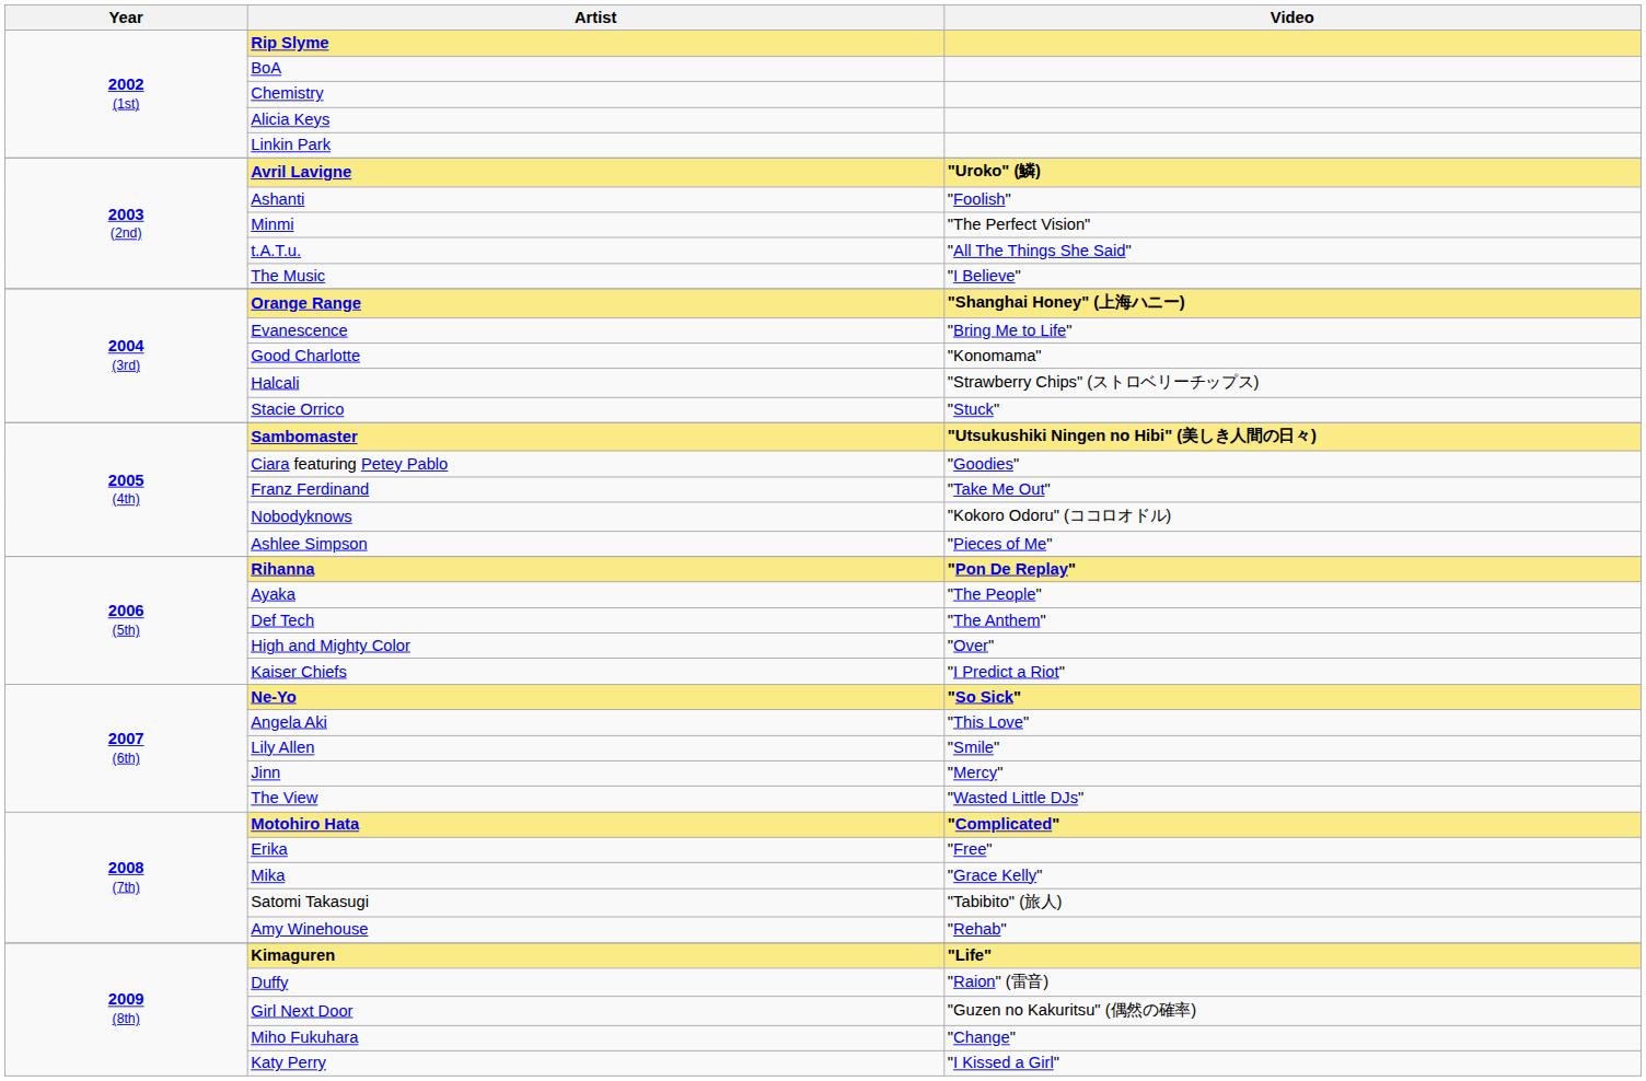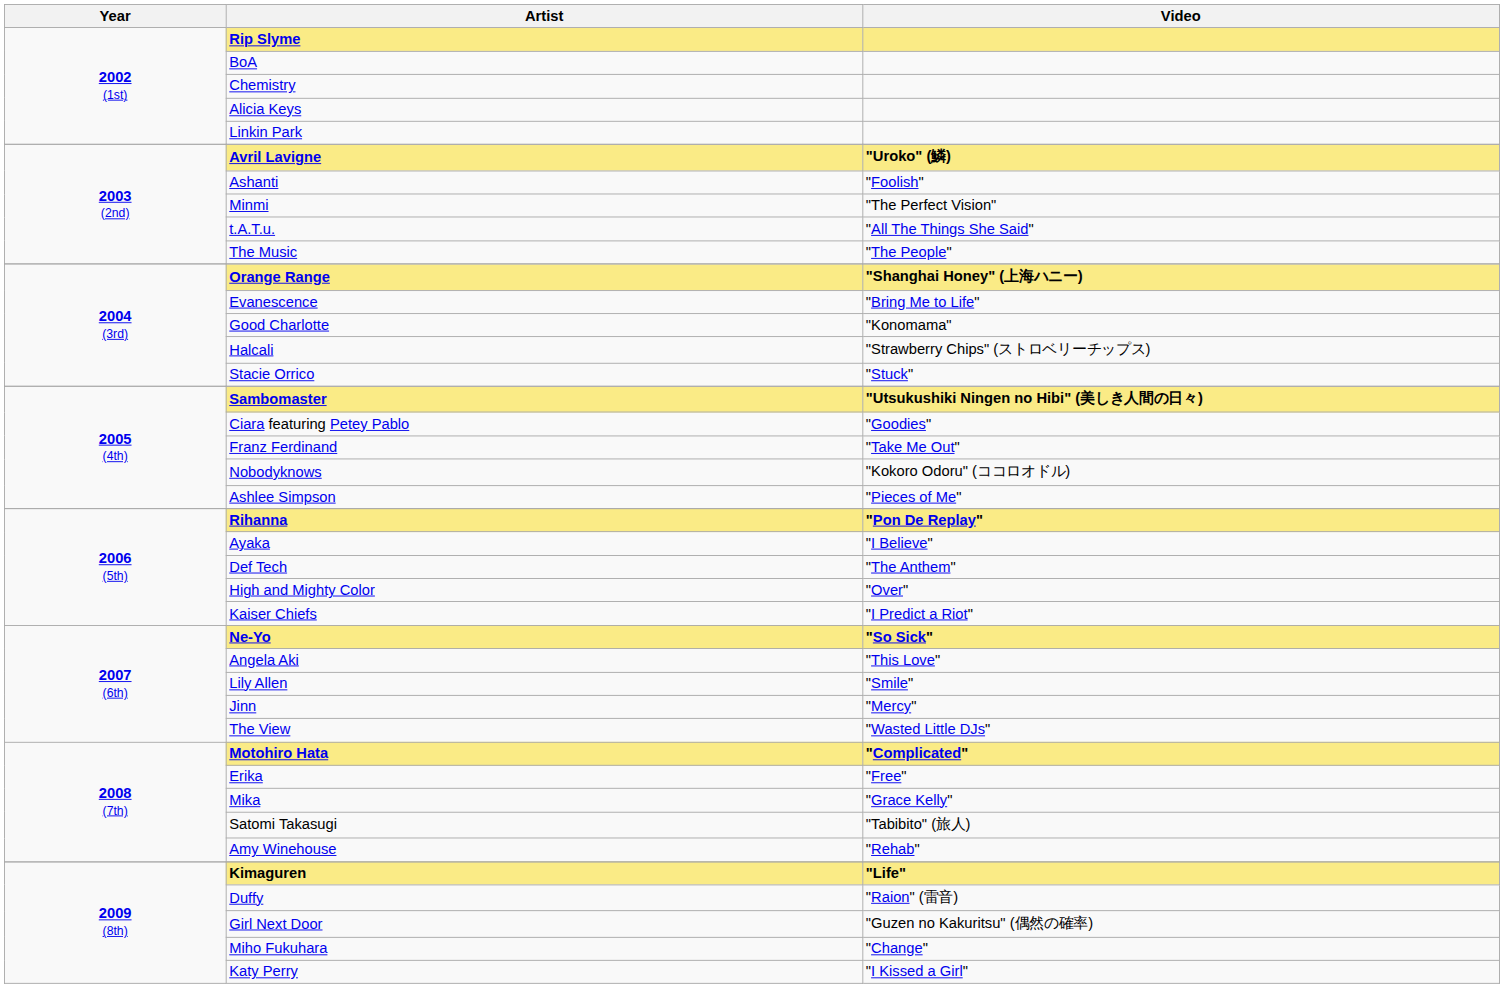 <table class="sortable wikitable">
 <tr>
 <th width="8%">Year</th>
 <th width="23%">Artist</th>
 <th width="23%">Video</th>
 </tr>
 <tr>
 <td rowspan=5 style="text-align:center"><strong><a href='#'>2002</a></strong><br><small><a href='#'>(1st)</a></small></td>
 <td style="background:#FAEB86"><strong><a href='#'>Rip Slyme</a></strong></td>
 <td style="background:#FAEB86"></td>
 </tr>
 <tr>
 <td><a href='#'>BoA</a></td>
 <td></td>
 </tr>
 <tr>
 <td><a href='#'>Chemistry</a></td>
 <td></td>
 </tr>
 <tr>
 <td><a href='#'>Alicia Keys</a></td>
 <td></td>
 </tr>
 <tr>
 <td><a href='#'>Linkin Park</a></td>
 <td></td>
 </tr>
 <tr>
 </tr>
 <tr>
 <td rowspan=5 style="text-align:center"><strong><a href='#'>2003</a></strong><br><small><a href='#'>(2nd)</a></small></td>
 <td style="background:#FAEB86"><strong><a href='#'>Avril Lavigne</a></strong></td>
 <td style="background:#FAEB86"><strong>"Uroko" (鱗)</strong></td>
 </tr>
 <tr>
 <td><a href='#'>Ashanti</a></td>
 <td>"<a href='#'>Foolish</a>"</td>
 </tr>
 <tr>
 <td><a href='#'>Minmi</a></td>
 <td>"The Perfect Vision"</td>
 </tr>
 <tr>
 <td><a href='#'>t.A.T.u.</a></td>
 <td>"<a href='#'>All The Things She Said</a>"</td>
 </tr>
 <tr>
 <td><a href='#'>The Music</a></td>
-<td>"<a href='#'>I Believe</a>"</td>
+<td>"<a href='#'>The People</a>"</td>
 </tr>
 <tr>
 </tr>
 <tr>
 <td rowspan=5 style="text-align:center"><strong><a href='#'>2004</a></strong><br><small><a href='#'>(3rd)</a></small></td>
 <td style="background:#FAEB86"><strong><a href='#'>Orange Range</a></strong></td>
 <td style="background:#FAEB86"><strong>"Shanghai Honey" (上海ハニー)</strong></td>
 </tr>
 <tr>
 <td><a href='#'>Evanescence</a></td>
 <td>"<a href='#'>Bring Me to Life</a>"</td>
 </tr>
 <tr>
 <td><a href='#'>Good Charlotte</a></td>
 <td>"Konomama"</td>
 </tr>
 <tr>
 <td><a href='#'>Halcali</a></td>
 <td>"Strawberry Chips" (ストロベリーチップス)</td>
 </tr>
 <tr>
 <td><a href='#'>Stacie Orrico</a></td>
 <td>"<a href='#'>Stuck</a>"</td>
 </tr>
 <tr>
 </tr>
 <tr>
 <td rowspan=5 style="text-align:center"><strong><a href='#'>2005</a></strong><br><small><a href='#'>(4th)</a></small></td>
 <td style="background:#FAEB86"><strong><a href='#'>Sambomaster</a></strong></td>
 <td style="background:#FAEB86"><strong>"Utsukushiki Ningen no Hibi" (美しき人間の日々)</strong></td>
 </tr>
 <tr>
 <td><a href='#'>Ciara</a> featuring <a href='#'>Petey Pablo</a></td>
 <td>"<a href='#'>Goodies</a>"</td>
 </tr>
 <tr>
 <td><a href='#'>Franz Ferdinand</a></td>
 <td>"<a href='#'>Take Me Out</a>"</td>
 </tr>
 <tr>
 <td><a href='#'>Nobodyknows</a></td>
 <td>"Kokoro Odoru" (ココロオドル)</td>
 </tr>
 <tr>
 <td><a href='#'>Ashlee Simpson</a></td>
 <td>"<a href='#'>Pieces of Me</a>"</td>
 </tr>
 <tr>
 </tr>
 <tr>
 <td rowspan=5 style="text-align:center"><strong><a href='#'>2006</a></strong><br><small><a href='#'>(5th)</a></small></td>
 <td style="background:#FAEB86"><strong><a href='#'>Rihanna</a></strong></td>
 <td style="background:#FAEB86"><strong>"<a href='#'>Pon De Replay</a>"</strong></td>
 </tr>
 <tr>
 <td><a href='#'>Ayaka</a></td>
-<td>"<a href='#'>The People</a>"</td>
+<td>"<a href='#'>I Believe</a>"</td>
 </tr>
 <tr>
 <td><a href='#'>Def Tech</a></td>
 <td>"<a href='#'>The Anthem</a>"</td>
 </tr>
 <tr>
 <td><a href='#'>High and Mighty Color</a></td>
 <td>"<a href='#'>Over</a>"</td>
 </tr>
 <tr>
 <td><a href='#'>Kaiser Chiefs</a></td>
 <td>"<a href='#'>I Predict a Riot</a>"</td>
 </tr>
 <tr>
 <td rowspan=5 style="text-align:center"><strong><a href='#'>2007</a></strong><br><small><a href='#'>(6th)</a></small></td>
 <td style="background:#FAEB86"><strong><a href='#'>Ne-Yo</a></strong></td>
 <td style="background:#FAEB86"><strong>"<a href='#'>So Sick</a>"</strong></td>
 </tr>
 <tr>
 <td><a href='#'>Angela Aki</a></td>
 <td>"<a href='#'>This Love</a>"</td>
 </tr>
 <tr>
 <td><a href='#'>Lily Allen</a></td>
 <td>"<a href='#'>Smile</a>"</td>
 </tr>
 <tr>
 <td><a href='#'>Jinn</a></td>
 <td>"<a href='#'>Mercy</a>"</td>
 </tr>
 <tr>
 <td><a href='#'>The View</a></td>
 <td>"<a href='#'>Wasted Little DJs</a>"</td>
 </tr>
 <tr>
 <td rowspan=5 style="text-align:center"><strong><a href='#'>2008</a></strong><br><small><a href='#'>(7th)</a></small></td>
 <td style="background:#FAEB86"><strong><a href='#'>Motohiro Hata</a></strong></td>
 <td style="background:#FAEB86"><strong>"<a href='#'>Complicated</a>"</strong></td>
 </tr>
 <tr>
 <td><a href='#'>Erika</a></td>
 <td>"<a href='#'>Free</a>"</td>
 </tr>
 <tr>
 <td><a href='#'>Mika</a></td>
 <td>"<a href='#'>Grace Kelly</a>"</td>
 </tr>
 <tr>
 <td>Satomi Takasugi</td>
 <td>"Tabibito" (旅人)</td>
 </tr>
 <tr>
 <td><a href='#'>Amy Winehouse</a></td>
 <td>"<a href='#'>Rehab</a>"</td>
 </tr>
 <tr>
 </tr>
 <tr>
 <td rowspan=5 style="text-align:center"><strong><a href='#'>2009</a></strong><br><small><a href='#'>(8th)</a></small></td>
 <td style="background:#FAEB86"><strong>Kimaguren</strong></td>
 <td style="background:#FAEB86"><strong>"Life"</strong></td>
 </tr>
 <tr>
 <td><a href='#'>Duffy</a></td>
 <td>"<a href='#'>Raion</a>" (雷音)</td>
 </tr>
 <tr>
 <td><a href='#'>Girl Next Door</a></td>
 <td>"Guzen no Kakuritsu" (偶然の確率)</td>
 </tr>
 <tr>
 <td><a href='#'>Miho Fukuhara</a></td>
 <td>"<a href='#'>Change</a>"</td>
 </tr>
 <tr>
 <td><a href='#'>Katy Perry</a></td>
 <td>"<a href='#'>I Kissed a Girl</a>"</td>
 </tr>
 </table>
